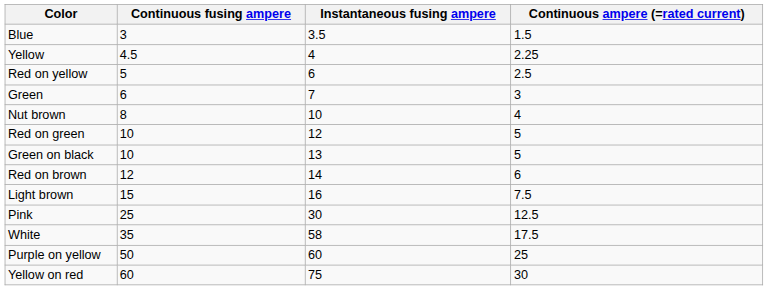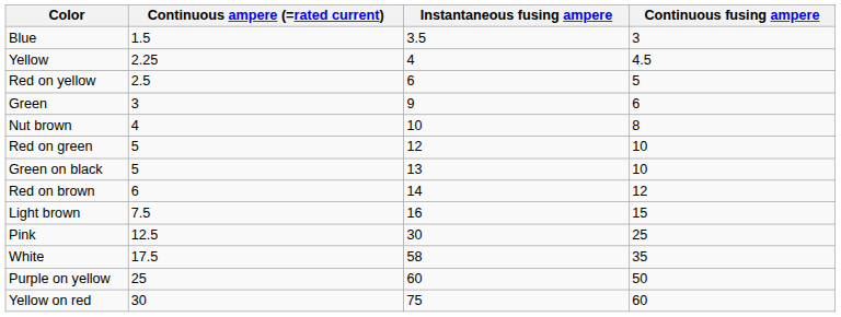 <table class="wikitable" style="margin: 1em 0 1em 1em; width: 60em;">
 <tr>
 <th>Color</th>
+<th>Continuous <a href='#'>ampere</a> (=<a href='#'>rated current</a>)</th>
+<th>Instantaneous fusing <a href='#'>ampere</a></th>
 <th>Continuous fusing <a href='#'>ampere</a></th>
-<th>Instantaneous fusing <a href='#'>ampere</a></th>
-<th>Continuous <a href='#'>ampere</a> (=<a href='#'>rated current</a>)</th>
 </tr>
 <tr>
 <td>Blue</td>
+<td>1.5</td>
+<td>3.5</td>
 <td>3</td>
-<td>3.5</td>
-<td>1.5</td>
 </tr>
 <tr>
 <td>Yellow</td>
+<td>2.25</td>
+<td>4</td>
 <td>4.5</td>
-<td>4</td>
-<td>2.25</td>
 </tr>
 <tr>
 <td>Red on yellow</td>
+<td>2.5</td>
+<td>6</td>
 <td>5</td>
-<td>6</td>
-<td>2.5</td>
 </tr>
 <tr>
 <td>Green</td>
+<td>3</td>
+<td>9</td>
 <td>6</td>
-<td>7</td>
-<td>3</td>
 </tr>
 <tr>
 <td>Nut brown</td>
+<td>4</td>
+<td>10</td>
 <td>8</td>
-<td>10</td>
-<td>4</td>
 </tr>
 <tr>
 <td>Red on green</td>
+<td>5</td>
+<td>12</td>
 <td>10</td>
-<td>12</td>
-<td>5</td>
 </tr>
 <tr>
 <td>Green on black</td>
+<td>5</td>
+<td>13</td>
 <td>10</td>
-<td>13</td>
-<td>5</td>
 </tr>
 <tr>
 <td>Red on brown</td>
+<td>6</td>
+<td>14</td>
 <td>12</td>
-<td>14</td>
-<td>6</td>
 </tr>
 <tr>
 <td>Light brown</td>
+<td>7.5</td>
+<td>16</td>
 <td>15</td>
-<td>16</td>
-<td>7.5</td>
 </tr>
 <tr>
 <td>Pink</td>
+<td>12.5</td>
+<td>30</td>
 <td>25</td>
-<td>30</td>
-<td>12.5</td>
 </tr>
 <tr>
 <td>White</td>
+<td>17.5</td>
+<td>58</td>
 <td>35</td>
-<td>58</td>
-<td>17.5</td>
 </tr>
 <tr>
 <td>Purple on yellow</td>
+<td>25</td>
+<td>60</td>
 <td>50</td>
-<td>60</td>
-<td>25</td>
 </tr>
 <tr>
 <td>Yellow on red</td>
+<td>30</td>
+<td>75</td>
 <td>60</td>
-<td>75</td>
-<td>30</td>
 </tr>
 </table>
